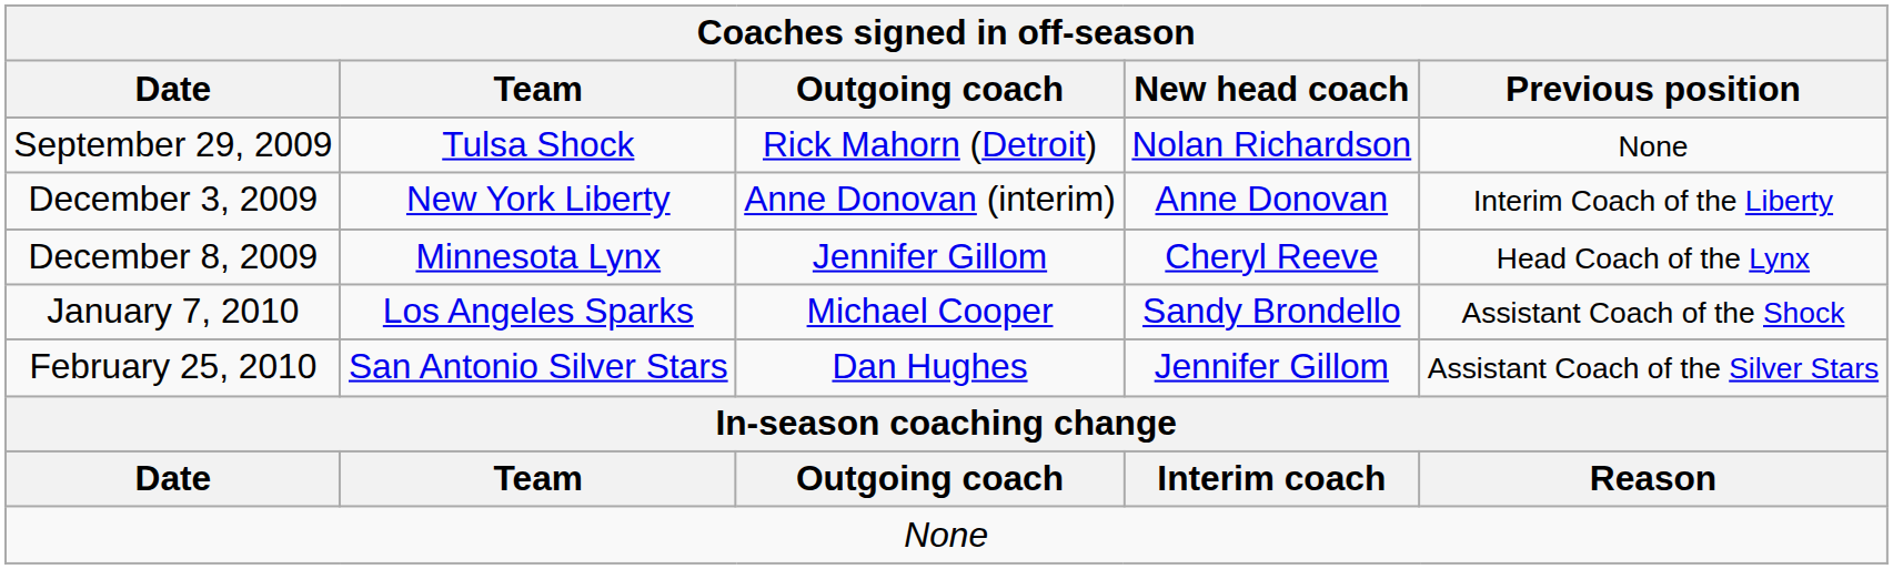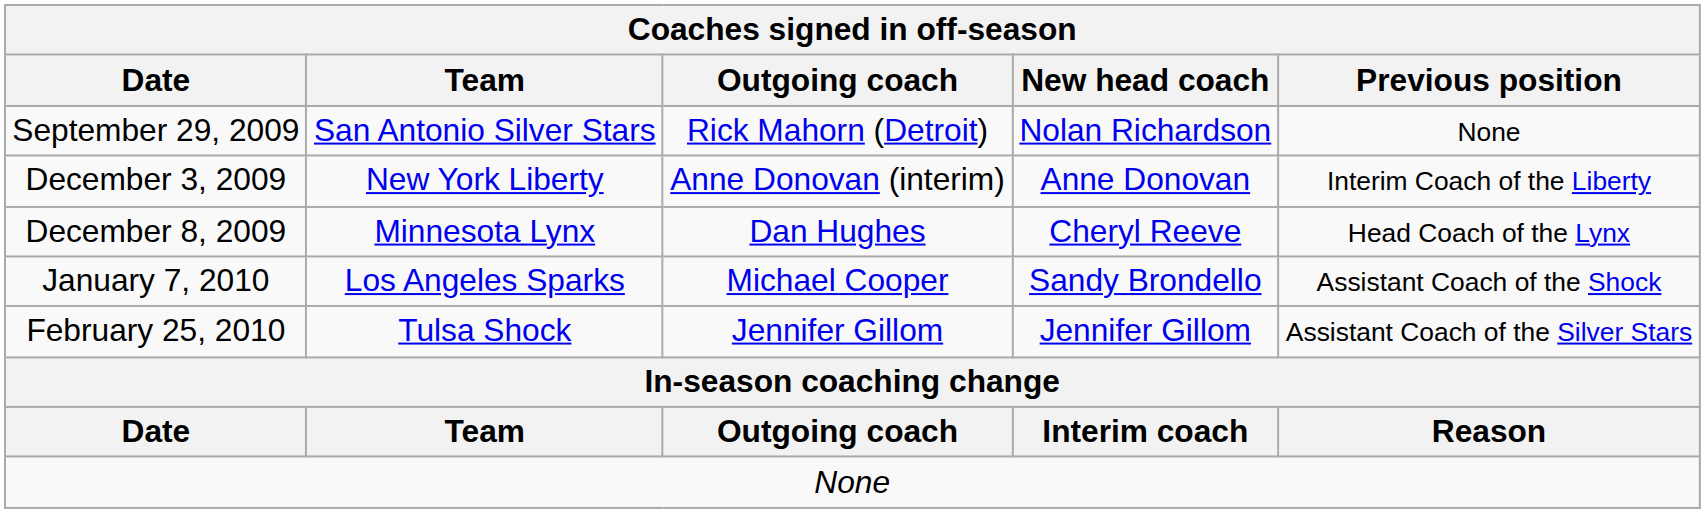 <table class="wikitable" style="text-align:center">
 <tr>
 <th colspan="5">Coaches signed in off-season</th>
 </tr>
 <tr>
 <th>Date</th>
 <th>Team</th>
 <th>Outgoing coach</th>
 <th>New head coach</th>
 <th>Previous position</th>
 </tr>
 <tr>
 <td>September 29, 2009</td>
-<td><a href='#'>Tulsa Shock</a></td>
+<td><a href='#'>San Antonio Silver Stars</a></td>
 <td><a href='#'>Rick Mahorn</a> (<a href='#'>Detroit</a>)</td>
 <td><a href='#'>Nolan Richardson</a></td>
 <td><small>None</small></td>
 </tr>
 <tr>
 <td>December 3, 2009</td>
 <td><a href='#'>New York Liberty</a></td>
 <td><a href='#'>Anne Donovan</a> (interim)</td>
 <td><a href='#'>Anne Donovan</a></td>
 <td><small>Interim Coach of the <a href='#'>Liberty</a></small></td>
 </tr>
 <tr>
 <td>December 8, 2009</td>
 <td><a href='#'>Minnesota Lynx</a></td>
-<td><a href='#'>Jennifer Gillom</a></td>
+<td><a href='#'>Dan Hughes</a></td>
 <td><a href='#'>Cheryl Reeve</a></td>
 <td><small>Head Coach of the <a href='#'>Lynx</a></small></td>
 </tr>
 <tr>
 <td>January 7, 2010</td>
 <td><a href='#'>Los Angeles Sparks</a></td>
 <td><a href='#'>Michael Cooper</a></td>
 <td><a href='#'>Sandy Brondello</a></td>
 <td><small>Assistant Coach of the <a href='#'>Shock</a></small></td>
 </tr>
 <tr>
 <td>February 25, 2010</td>
-<td><a href='#'>San Antonio Silver Stars</a></td>
-<td><a href='#'>Dan Hughes</a></td>
+<td><a href='#'>Tulsa Shock</a></td>
+<td><a href='#'>Jennifer Gillom</a></td>
 <td><a href='#'>Jennifer Gillom</a></td>
 <td><small>Assistant Coach of the <a href='#'>Silver Stars</a></small></td>
 </tr>
 <tr>
 <th colspan="5">In-season coaching change</th>
 </tr>
 <tr>
 <th>Date</th>
 <th>Team</th>
 <th>Outgoing coach</th>
 <th>Interim coach</th>
 <th>Reason</th>
 </tr>
 <tr>
 <td colspan="5"><em>None</em></td>
 </tr>
 </table>
